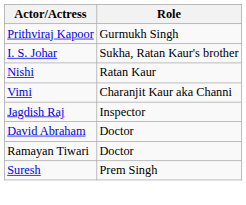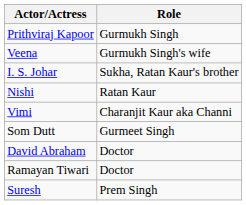 <table class="wikitable">
 <tr>
 <th>Actor/Actress</th>
 <th>Role</th>
 </tr>
 <tr>
 <td><a href='#'>Prithviraj Kapoor</a></td>
 <td>Gurmukh Singh</td>
+</tr>
+<tr>
+<td><a href='#'>Veena</a></td>
+<td>Gurmukh Singh's wife</td>
 </tr>
 <tr>
 <td><a href='#'>I. S. Johar</a></td>
 <td>Sukha, Ratan Kaur's brother</td>
 </tr>
 <tr>
 <td><a href='#'>Nishi</a></td>
 <td>Ratan Kaur</td>
 </tr>
 <tr>
 <td><a href='#'>Vimi</a></td>
 <td>Charanjit Kaur aka Channi</td>
 </tr>
 <tr>
-<td><a href='#'>Jagdish Raj</a></td>
-<td>Inspector</td>
+<td>Som Dutt</td>
+<td>Gurmeet Singh</td>
 </tr>
 <tr>
 <td><a href='#'>David Abraham</a></td>
 <td>Doctor</td>
 </tr>
 <tr>
 <td>Ramayan Tiwari</td>
 <td>Doctor</td>
 </tr>
 <tr>
 <td><a href='#'>Suresh</a></td>
 <td>Prem Singh</td>
 </tr>
 </table>
